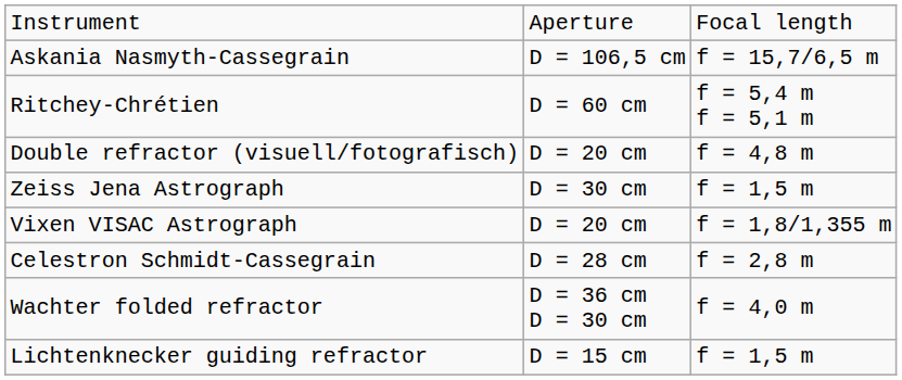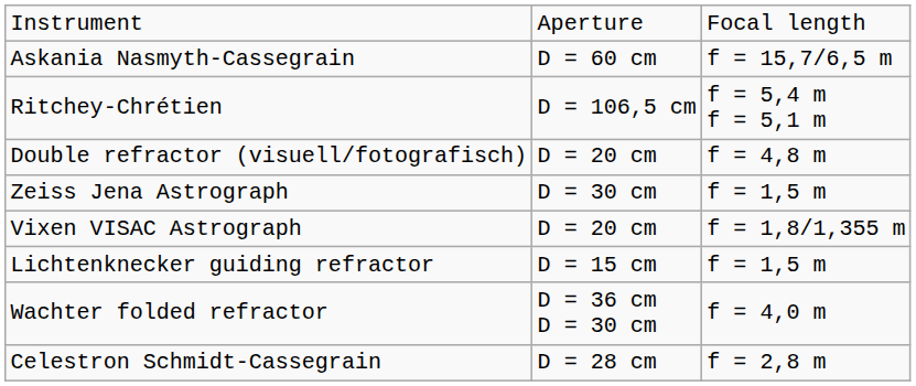 <table class="wikitable">
 <tr>
 <td>Instrument</td>
 <td>Aperture</td>
 <td>Focal length</td>
 </tr>
 <tr>
 <td>Askania Nasmyth-Cassegrain</td>
-<td>D = 106,5 cm</td>
+<td>D = 60 cm</td>
 <td>f = 15,7/6,5 m</td>
 </tr>
 <tr>
 <td>Ritchey-Chrétien</td>
-<td>D = 60 cm</td>
+<td>D = 106,5 cm</td>
 <td>f = 5,4 m<br>f = 5,1 m</td>
 </tr>
 <tr>
 <td>Double refractor (visuell/fotografisch)</td>
 <td>D = 20 cm</td>
 <td>f = 4,8 m</td>
 </tr>
 <tr>
 <td>Zeiss Jena Astrograph</td>
 <td>D = 30 cm</td>
 <td>f = 1,5 m</td>
 </tr>
 <tr>
 <td>Vixen VISAC Astrograph</td>
 <td>D = 20 cm</td>
 <td>f = 1,8/1,355 m</td>
 </tr>
 <tr>
-<td>Celestron Schmidt-Cassegrain</td>
-<td>D = 28 cm</td>
-<td>f = 2,8 m</td>
+<td>Lichtenknecker guiding refractor</td>
+<td>D = 15 cm</td>
+<td>f = 1,5 m</td>
 </tr>
 <tr>
 <td>Wachter folded refractor</td>
 <td>D = 36 cm<br>D = 30 cm</td>
 <td>f = 4,0 m</td>
 </tr>
 <tr>
-<td>Lichtenknecker guiding refractor</td>
-<td>D = 15 cm</td>
-<td>f = 1,5 m</td>
+<td>Celestron Schmidt-Cassegrain</td>
+<td>D = 28 cm</td>
+<td>f = 2,8 m</td>
 </tr>
 </table>
